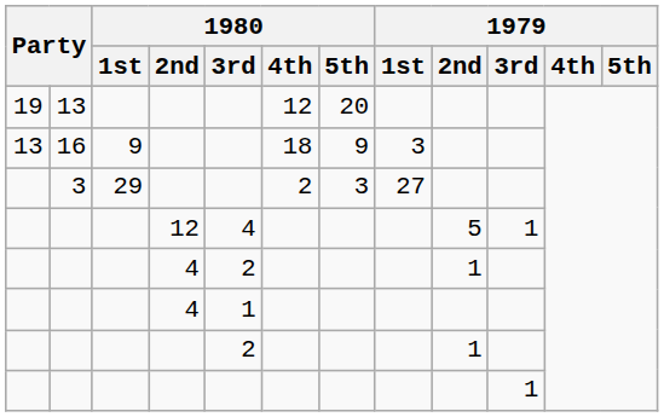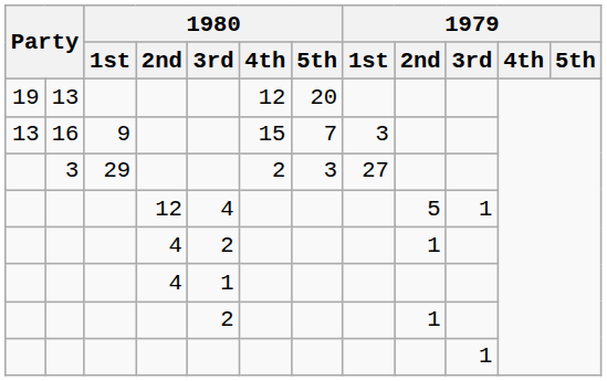 <table class="wikitable" style="text-align:right;">
 <tr>
 <th rowspan="2" colspan="2" style="text-align:left;">Party</th>
 <th colspan="5">1980</th>
 <th colspan="5">1979</th>
 </tr>
 <tr>
 <th>1st</th>
 <th>2nd</th>
 <th>3rd</th>
 <th>4th</th>
 <th>5th</th>
 <th>1st</th>
 <th>2nd</th>
 <th>3rd</th>
 <th>4th</th>
 <th>5th</th>
 </tr>
 <tr>
 <td>19</td>
 <td>13</td>
 <td></td>
 <td></td>
 <td></td>
 <td>12</td>
 <td>20</td>
 <td></td>
 <td></td>
 <td></td>
 </tr>
 <tr>
 <td>13</td>
 <td>16</td>
 <td>9</td>
 <td></td>
 <td></td>
-<td>18</td>
-<td>9</td>
+<td>15</td>
+<td>7</td>
 <td>3</td>
 <td></td>
 <td></td>
 </tr>
 <tr>
 <td></td>
 <td>3</td>
 <td>29</td>
 <td></td>
 <td></td>
 <td>2</td>
 <td>3</td>
 <td>27</td>
 <td></td>
 <td></td>
 </tr>
 <tr>
 <td></td>
 <td></td>
 <td></td>
 <td>12</td>
 <td>4</td>
 <td></td>
 <td></td>
 <td></td>
 <td>5</td>
 <td>1</td>
 </tr>
 <tr>
 <td></td>
 <td></td>
 <td></td>
 <td>4</td>
 <td>2</td>
 <td></td>
 <td></td>
 <td></td>
 <td>1</td>
 <td></td>
 </tr>
 <tr>
 <td></td>
 <td></td>
 <td></td>
 <td>4</td>
 <td>1</td>
 <td></td>
 <td></td>
 <td></td>
 <td></td>
 <td></td>
 </tr>
 <tr>
 <td></td>
 <td></td>
 <td></td>
 <td></td>
 <td>2</td>
 <td></td>
 <td></td>
 <td></td>
 <td>1</td>
 <td></td>
 </tr>
 <tr>
 <td></td>
 <td></td>
 <td></td>
 <td></td>
 <td></td>
 <td></td>
 <td></td>
 <td></td>
 <td></td>
 <td>1</td>
 </tr>
 </table>
